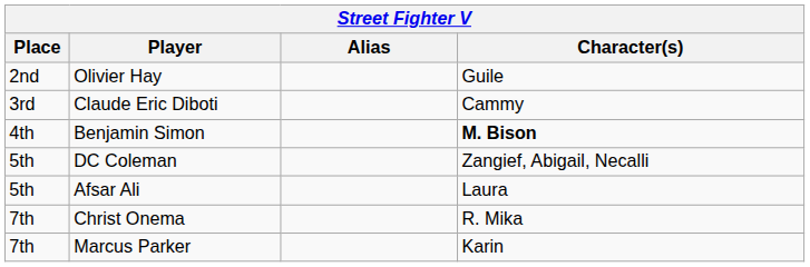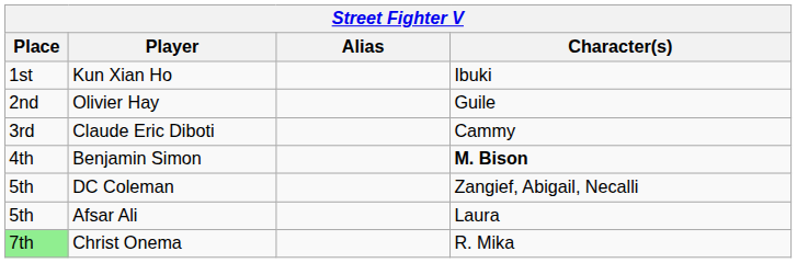 <table class="wikitable">
 <tr>
 <th colspan="4"><strong><em><a href='#'>Street Fighter V</a></em></strong>  </th>
 </tr>
 <tr>
 <th style="width:50px;">Place</th>
 <th style="width:180px;">Player</th>
 <th style="width:150px;">Alias</th>
 <th style="width:300px;">Character(s)</th>
+</tr>
+<tr>
+<td>1st</td>
+<td> Kun Xian Ho</td>
+<td></td>
+<td>Ibuki</td>
 </tr>
 <tr>
 <td>2nd</td>
 <td> Olivier Hay</td>
 <td></td>
 <td>Guile</td>
 </tr>
 <tr>
 <td>3rd</td>
 <td> Claude Eric Diboti</td>
 <td></td>
 <td>Cammy</td>
 </tr>
 <tr>
 <td>4th</td>
 <td> Benjamin Simon</td>
 <td></td>
 <td><strong>M. Bison</strong></td>
 </tr>
 <tr>
 <td>5th</td>
 <td> DC Coleman</td>
 <td></td>
 <td>Zangief, Abigail, Necalli</td>
 </tr>
 <tr>
 <td>5th</td>
 <td> Afsar Ali</td>
 <td></td>
 <td>Laura</td>
 </tr>
 <tr>
-<td>7th</td>
+<td style="background: lightgreen;">7th</td>
 <td> Christ Onema</td>
 <td></td>
 <td>R. Mika</td>
 </tr>
-<tr>
-<td>7th</td>
-<td> Marcus Parker</td>
-<td></td>
-<td>Karin</td>
-</tr>
 </table>
